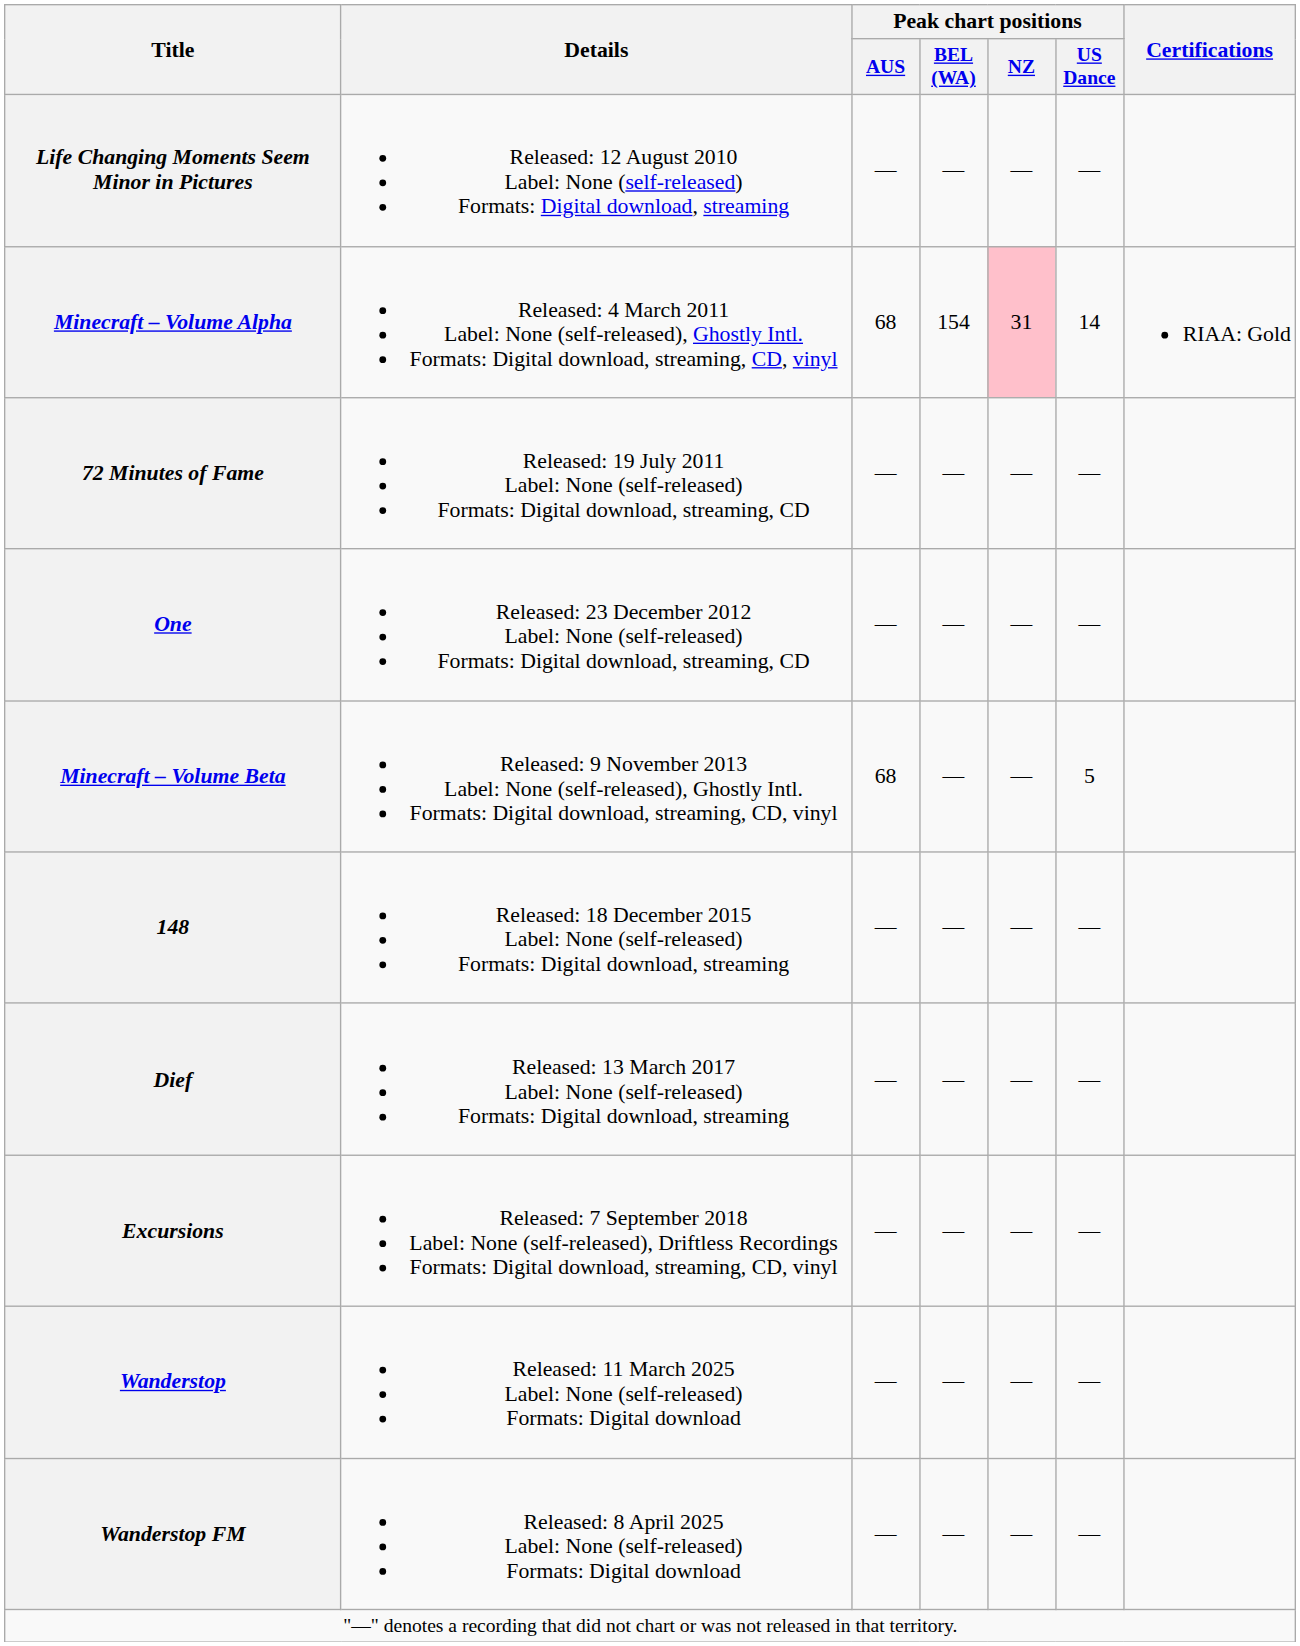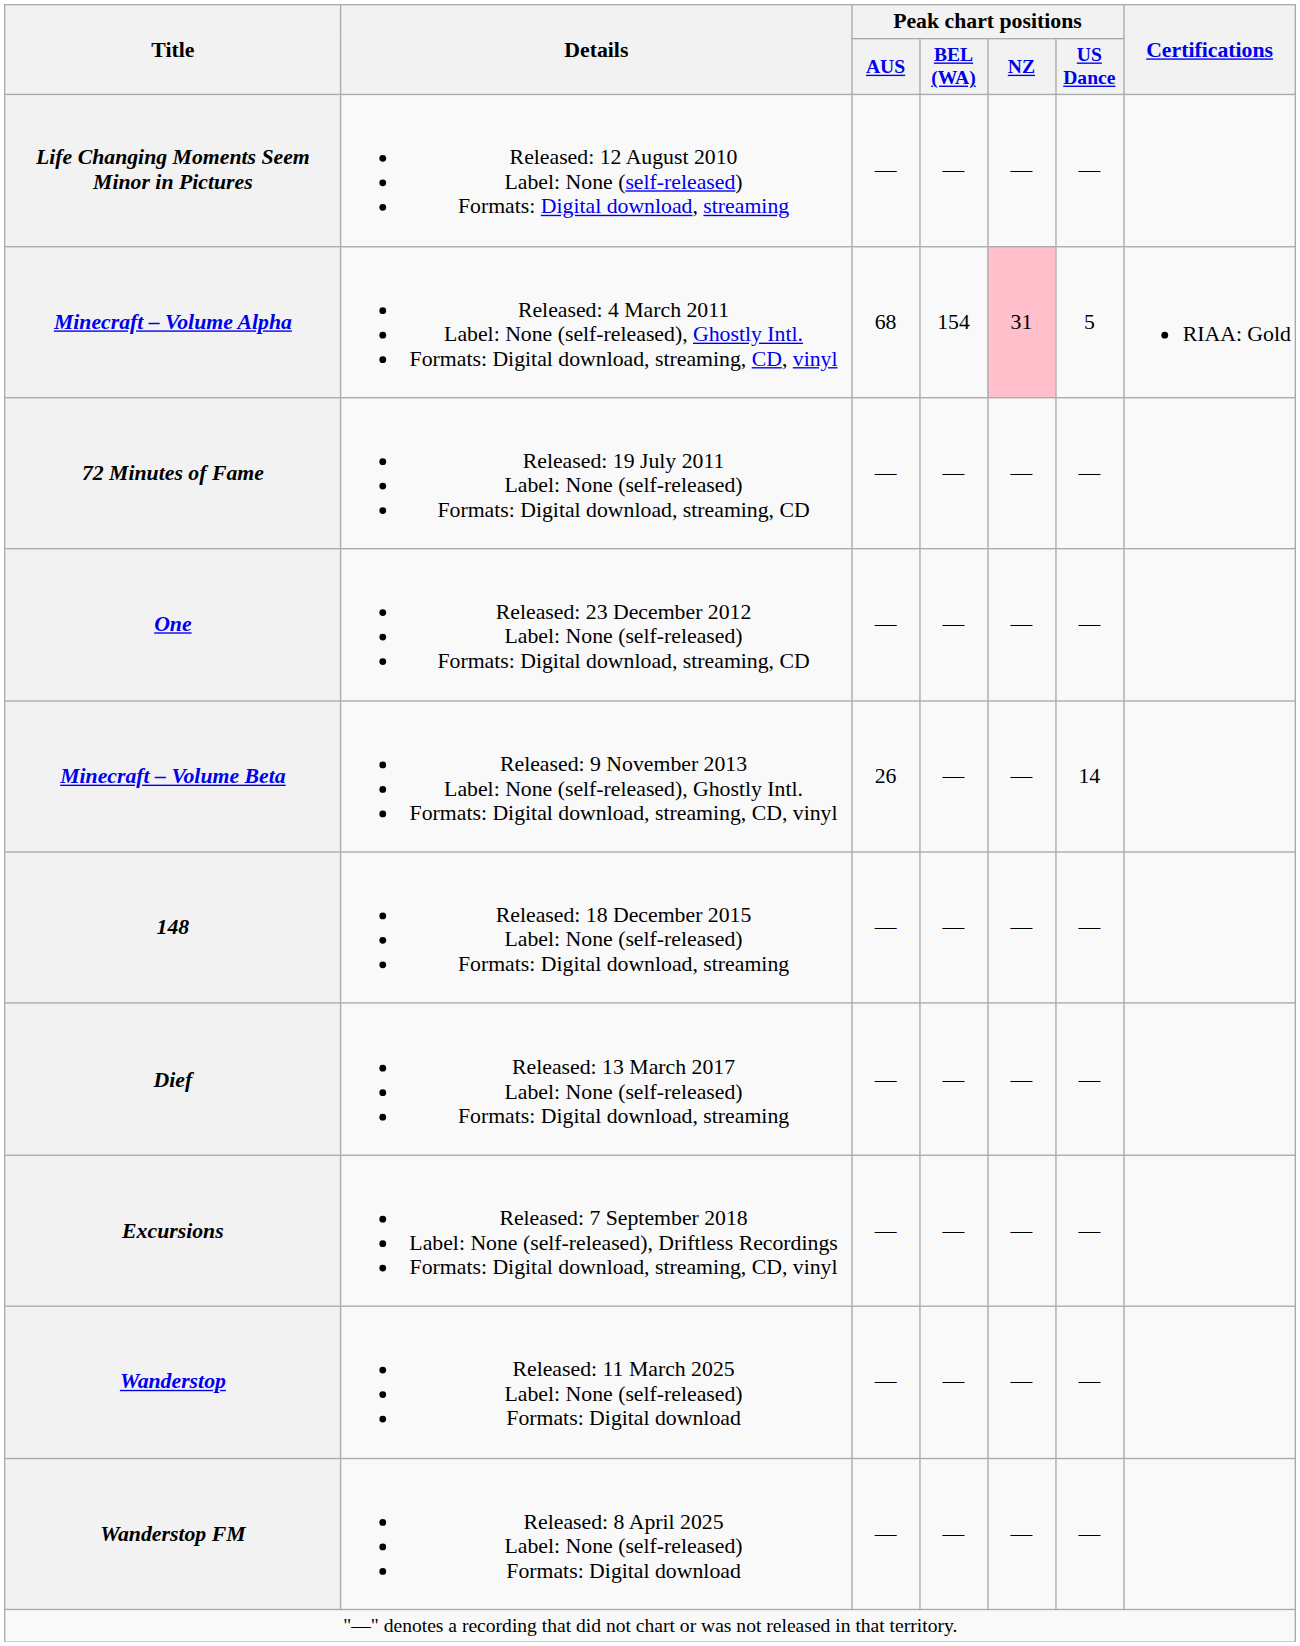 <table class="wikitable plainrowheaders" style="text-align:center;">
 <tr>
 <th scope="col" rowspan="2" style="width:15em">Title</th>
 <th scope="col" rowspan="2" style="width:23em">Details</th>
 <th scope="col" colspan="4">Peak chart positions</th>
 <th scope="col" rowspan="2"><a href='#'>Certifications</a></th>
 </tr>
 <tr>
 <th scope="col" style="width:3em;font-size:90%;"><a href='#'>AUS</a><br></th>
 <th scope="col" style="width:3em;font-size:90%;"><a href='#'>BEL<br>(WA)</a><br></th>
 <th scope="col" style="width:3em;font-size:90%;"><a href='#'>NZ</a><br></th>
 <th scope="col" style="width:3em;font-size:90%;"><a href='#'>US<br>Dance</a><br></th>
 </tr>
 <tr>
 <th scope="row"><em>Life Changing Moments Seem Minor in Pictures</em></th>
 <td><br><ul><li>Released: 12 August 2010</li><li>Label: None (<a href='#'>self-released</a>)</li><li>Formats: <a href='#'>Digital download</a>, <a href='#'>streaming</a></li></ul></td>
 <td>—</td>
 <td>—</td>
 <td>—</td>
 <td>—</td>
 <td></td>
 </tr>
 <tr>
 <th scope="row"><em><a href='#'>Minecraft – Volume Alpha</a></em></th>
 <td><br><ul><li>Released: 4 March 2011</li><li>Label: None (self-released), <a href='#'>Ghostly Intl.</a></li><li>Formats: Digital download, streaming, <a href='#'>CD</a>, <a href='#'>vinyl</a></li></ul></td>
 <td>68</td>
 <td>154</td>
 <td style="background: pink;">31</td>
-<td>14</td>
+<td>5</td>
 <td><br><ul><li>RIAA: Gold</li></ul></td>
 </tr>
 <tr>
 <th scope="row"><em>72 Minutes of Fame</em></th>
 <td><br><ul><li>Released: 19 July 2011</li><li>Label: None (self-released)</li><li>Formats: Digital download, streaming, CD</li></ul></td>
 <td>—</td>
 <td>—</td>
 <td>—</td>
 <td>—</td>
 <td></td>
 </tr>
 <tr>
 <th scope="row"><em><a href='#'>One</a></em></th>
 <td><br><ul><li>Released: 23 December 2012</li><li>Label: None (self-released)</li><li>Formats: Digital download, streaming, CD</li></ul></td>
 <td>—</td>
 <td>—</td>
 <td>—</td>
 <td>—</td>
 <td></td>
 </tr>
 <tr>
 <th scope="row"><em><a href='#'>Minecraft – Volume Beta</a></em></th>
 <td><br><ul><li>Released: 9 November 2013</li><li>Label: None (self-released), Ghostly Intl.</li><li>Formats: Digital download, streaming, CD, vinyl</li></ul></td>
-<td>68</td>
+<td>26</td>
 <td>—</td>
 <td>—</td>
-<td>5</td>
+<td>14</td>
 <td></td>
 </tr>
 <tr>
 <th scope="row"><em>148</em></th>
 <td><br><ul><li>Released: 18 December 2015</li><li>Label: None (self-released)</li><li>Formats: Digital download, streaming</li></ul></td>
 <td>—</td>
 <td>—</td>
 <td>—</td>
 <td>—</td>
 <td></td>
 </tr>
 <tr>
 <th scope="row"><em>Dief</em></th>
 <td><br><ul><li>Released: 13 March 2017</li><li>Label: None (self-released)</li><li>Formats: Digital download, streaming</li></ul></td>
 <td>—</td>
 <td>—</td>
 <td>—</td>
 <td>—</td>
 <td></td>
 </tr>
 <tr>
 <th scope="row"><em>Excursions</em></th>
 <td><br><ul><li>Released: 7 September 2018</li><li>Label: None (self-released), Driftless Recordings</li><li>Formats: Digital download, streaming, CD, vinyl</li></ul></td>
 <td>—</td>
 <td>—</td>
 <td>—</td>
 <td>—</td>
 <td></td>
 </tr>
 <tr>
 <th scope="row"><em><a href='#'>Wanderstop</a></em></th>
 <td><br><ul><li>Released: 11 March 2025</li><li>Label: None (self-released)</li><li>Formats: Digital download</li></ul></td>
 <td>—</td>
 <td>—</td>
 <td>—</td>
 <td>—</td>
 <td></td>
 </tr>
 <tr>
 <th scope="row"><em>Wanderstop FM</em></th>
 <td><br><ul><li>Released: 8 April 2025</li><li>Label: None (self-released)</li><li>Formats: Digital download</li></ul></td>
 <td>—</td>
 <td>—</td>
 <td>—</td>
 <td>—</td>
 <td></td>
 </tr>
 <tr>
 <td colspan="14" style="font-size:90%">"—" denotes a recording that did not chart or was not released in that territory.</td>
 </tr>
 </table>
